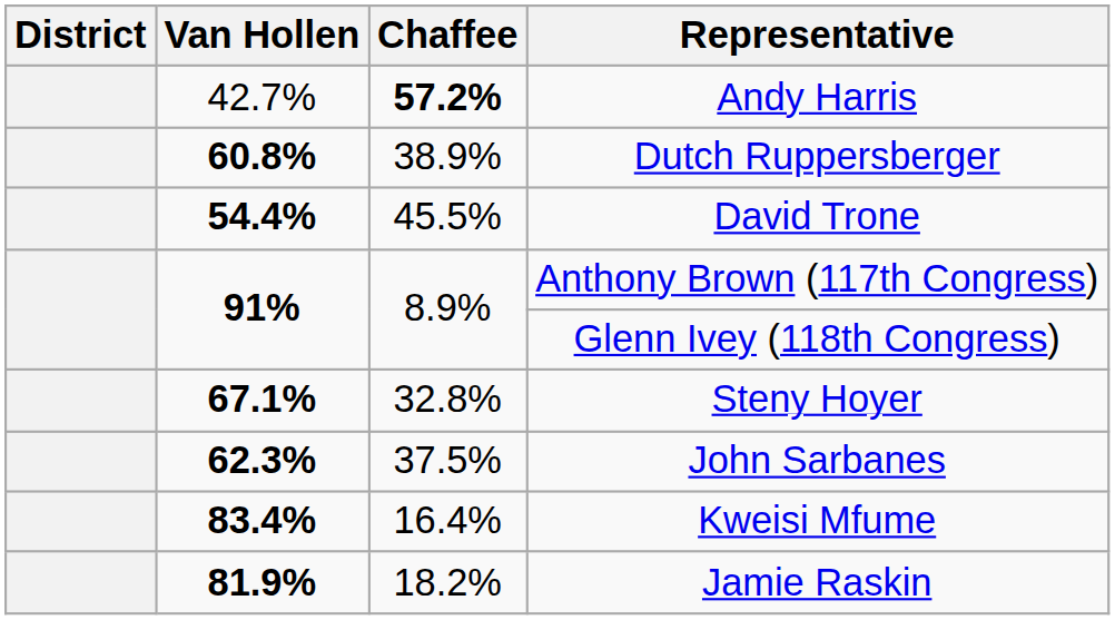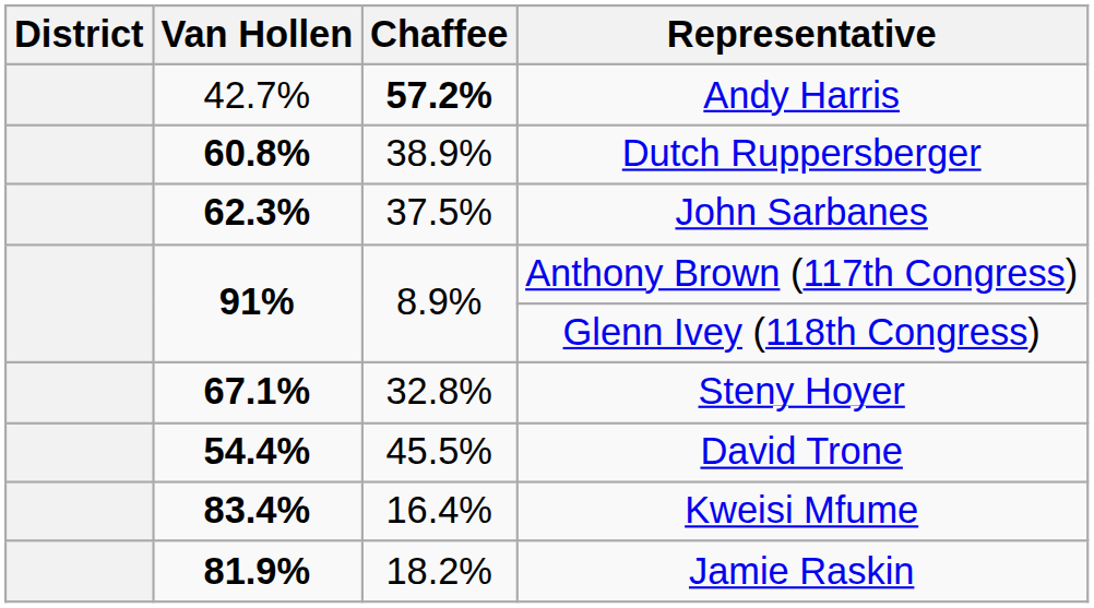 <table class="wikitable sortable">
 <tr>
 <th>District</th>
 <th>Van Hollen</th>
 <th>Chaffee</th>
 <th>Representative</th>
 </tr>
 <tr align=center>
 <th></th>
 <td>42.7%</td>
 <td><strong>57.2%</strong></td>
 <td><a href='#'>Andy Harris</a></td>
 </tr>
 <tr align=center>
 <th></th>
 <td><strong>60.8%</strong></td>
 <td>38.9%</td>
 <td><a href='#'>Dutch Ruppersberger</a></td>
 </tr>
 <tr align=center>
-<th></th>
-<td><strong>54.4%</strong></td>
-<td>45.5%</td>
-<td><a href='#'>David Trone</a></td>
+<th rowspan ></th>
+<td rowspan><strong>62.3%</strong></td>
+<td rowspan>37.5%</td>
+<td><a href='#'>John Sarbanes</a></td>
 </tr>
 <tr align=center>
 <th rowspan=2 ></th>
 <td rowspan=2><strong>91%</strong></td>
 <td rowspan=2>8.9%</td>
 <td><a href='#'>Anthony Brown</a> (<a href='#'>117th Congress</a>)</td>
 </tr>
 <tr align=center>
 <td><a href='#'>Glenn Ivey</a> (<a href='#'>118th Congress</a>)</td>
 </tr>
 <tr align=center>
 <th></th>
 <td><strong>67.1%</strong></td>
 <td>32.8%</td>
 <td><a href='#'>Steny Hoyer</a></td>
 </tr>
 <tr align=center>
-<th rowspan ></th>
-<td rowspan><strong>62.3%</strong></td>
-<td rowspan>37.5%</td>
-<td><a href='#'>John Sarbanes</a></td>
+<th></th>
+<td><strong>54.4%</strong></td>
+<td>45.5%</td>
+<td><a href='#'>David Trone</a></td>
 </tr>
 <tr align=center>
 <th></th>
 <td><strong>83.4%</strong></td>
 <td>16.4%</td>
 <td><a href='#'>Kweisi Mfume</a></td>
 </tr>
 <tr align=center>
 <th></th>
 <td><strong>81.9%</strong></td>
 <td>18.2%</td>
 <td><a href='#'>Jamie Raskin</a></td>
 </tr>
 </table>
